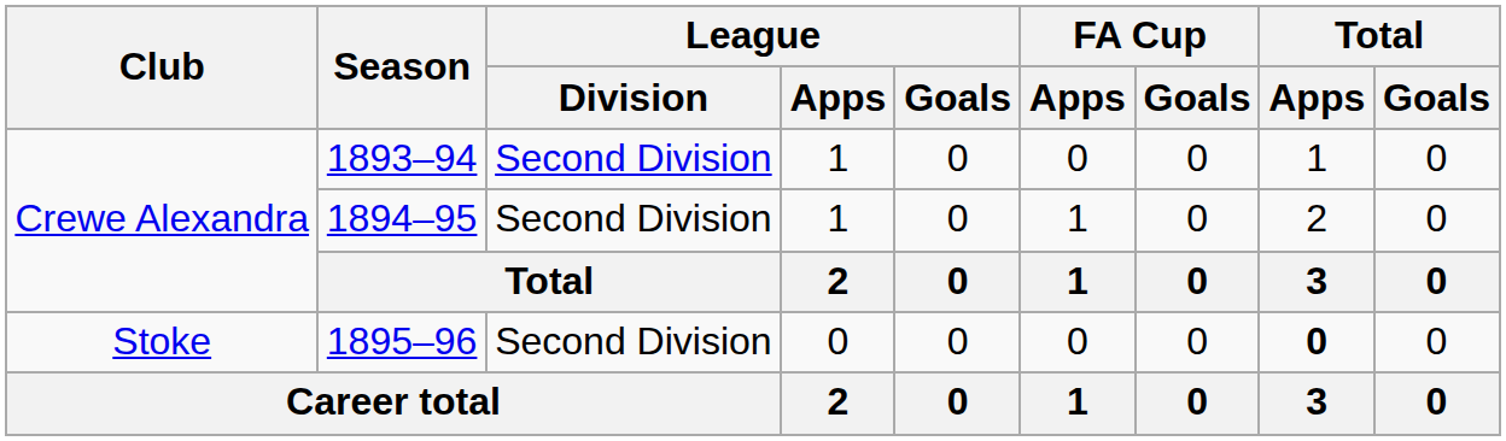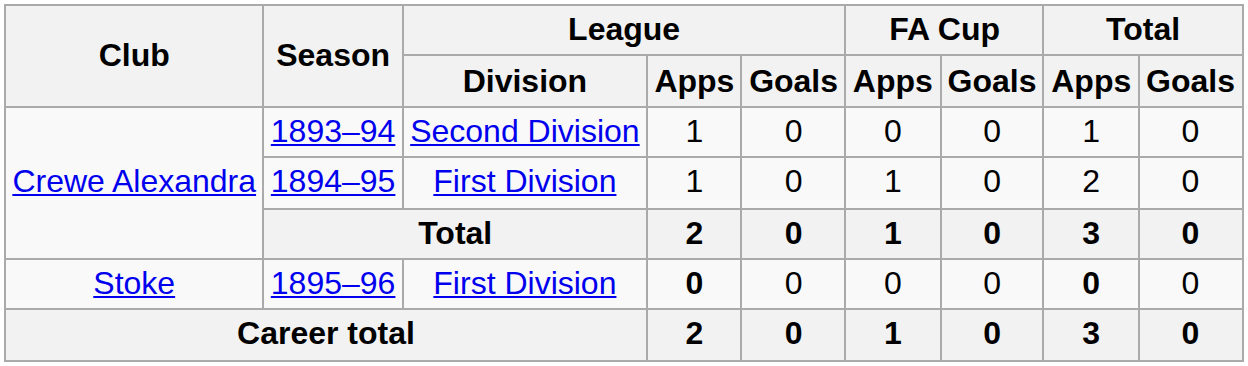 <table class="wikitable" style="text-align: center;">
 <tr>
 <th rowspan="2">Club</th>
 <th rowspan="2">Season</th>
 <th colspan="3">League</th>
 <th colspan="2">FA Cup</th>
 <th colspan="2">Total</th>
 </tr>
 <tr>
 <th>Division</th>
 <th>Apps</th>
 <th>Goals</th>
 <th>Apps</th>
 <th>Goals</th>
 <th>Apps</th>
 <th>Goals</th>
 </tr>
 <tr>
 <td rowspan=3><a href='#'>Crewe Alexandra</a></td>
 <td><a href='#'>1893–94</a></td>
 <td><a href='#'>Second Division</a></td>
 <td>1</td>
 <td>0</td>
 <td>0</td>
 <td>0</td>
 <td>1</td>
 <td>0</td>
 </tr>
 <tr>
 <td><a href='#'>1894–95</a></td>
-<td>Second Division</td>
+<td><a href='#'>First Division</a></td>
 <td>1</td>
 <td>0</td>
 <td>1</td>
 <td>0</td>
 <td>2</td>
 <td>0</td>
 </tr>
 <tr>
 <th colspan=2>Total</th>
 <th>2</th>
 <th>0</th>
 <th>1</th>
 <th>0</th>
 <th>3</th>
 <th>0</th>
 </tr>
 <tr>
 <td><a href='#'>Stoke</a></td>
 <td><a href='#'>1895–96</a></td>
-<td>Second Division</td>
-<td>0</td>
+<td><a href='#'>First Division</a></td>
+<td><strong>0</strong></td>
 <td>0</td>
 <td>0</td>
 <td>0</td>
 <td><strong>0</strong></td>
 <td>0</td>
 </tr>
 <tr>
 <th colspan="3">Career total</th>
 <th>2</th>
 <th>0</th>
 <th>1</th>
 <th>0</th>
 <th>3</th>
 <th>0</th>
 </tr>
 </table>
